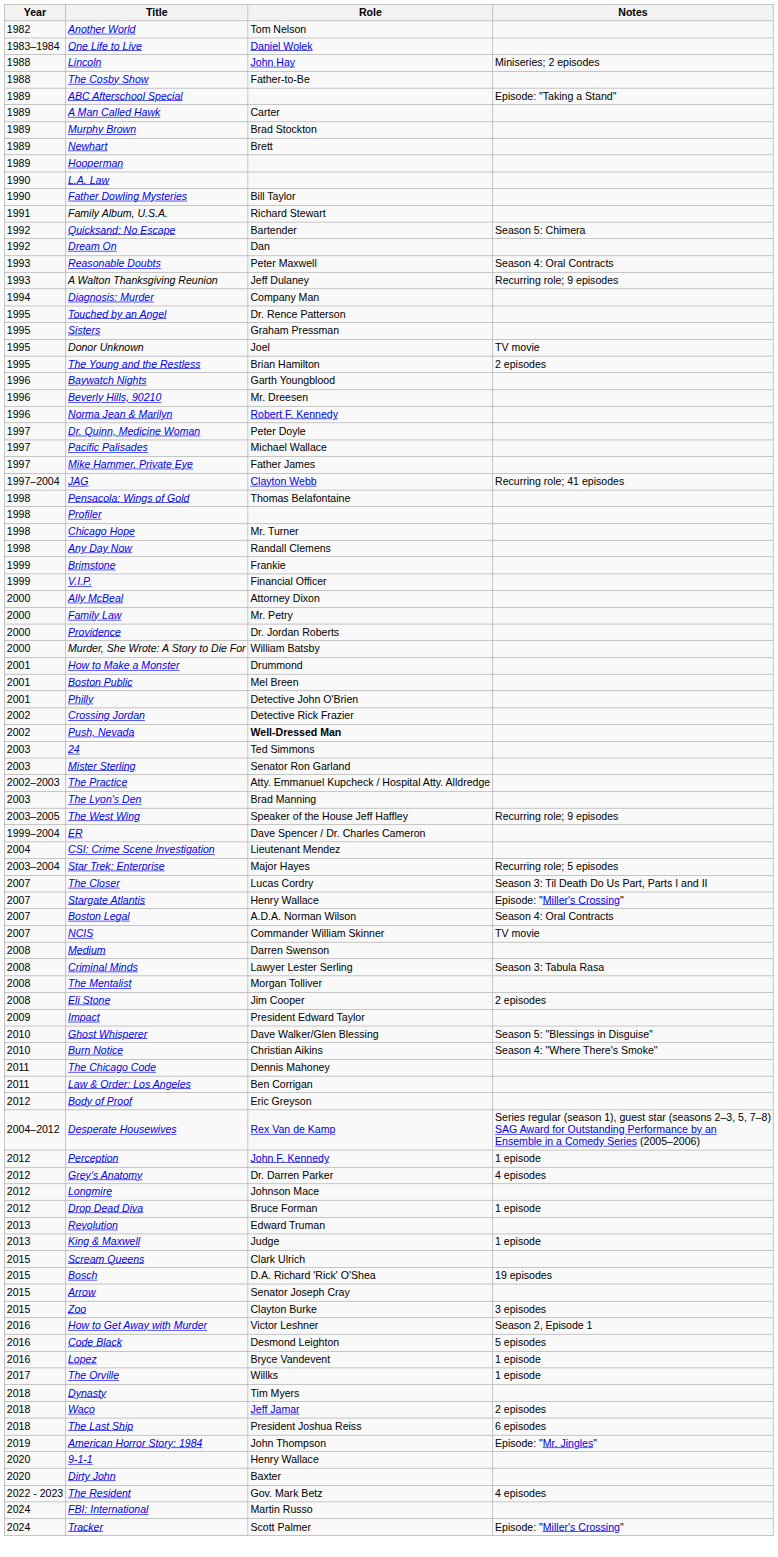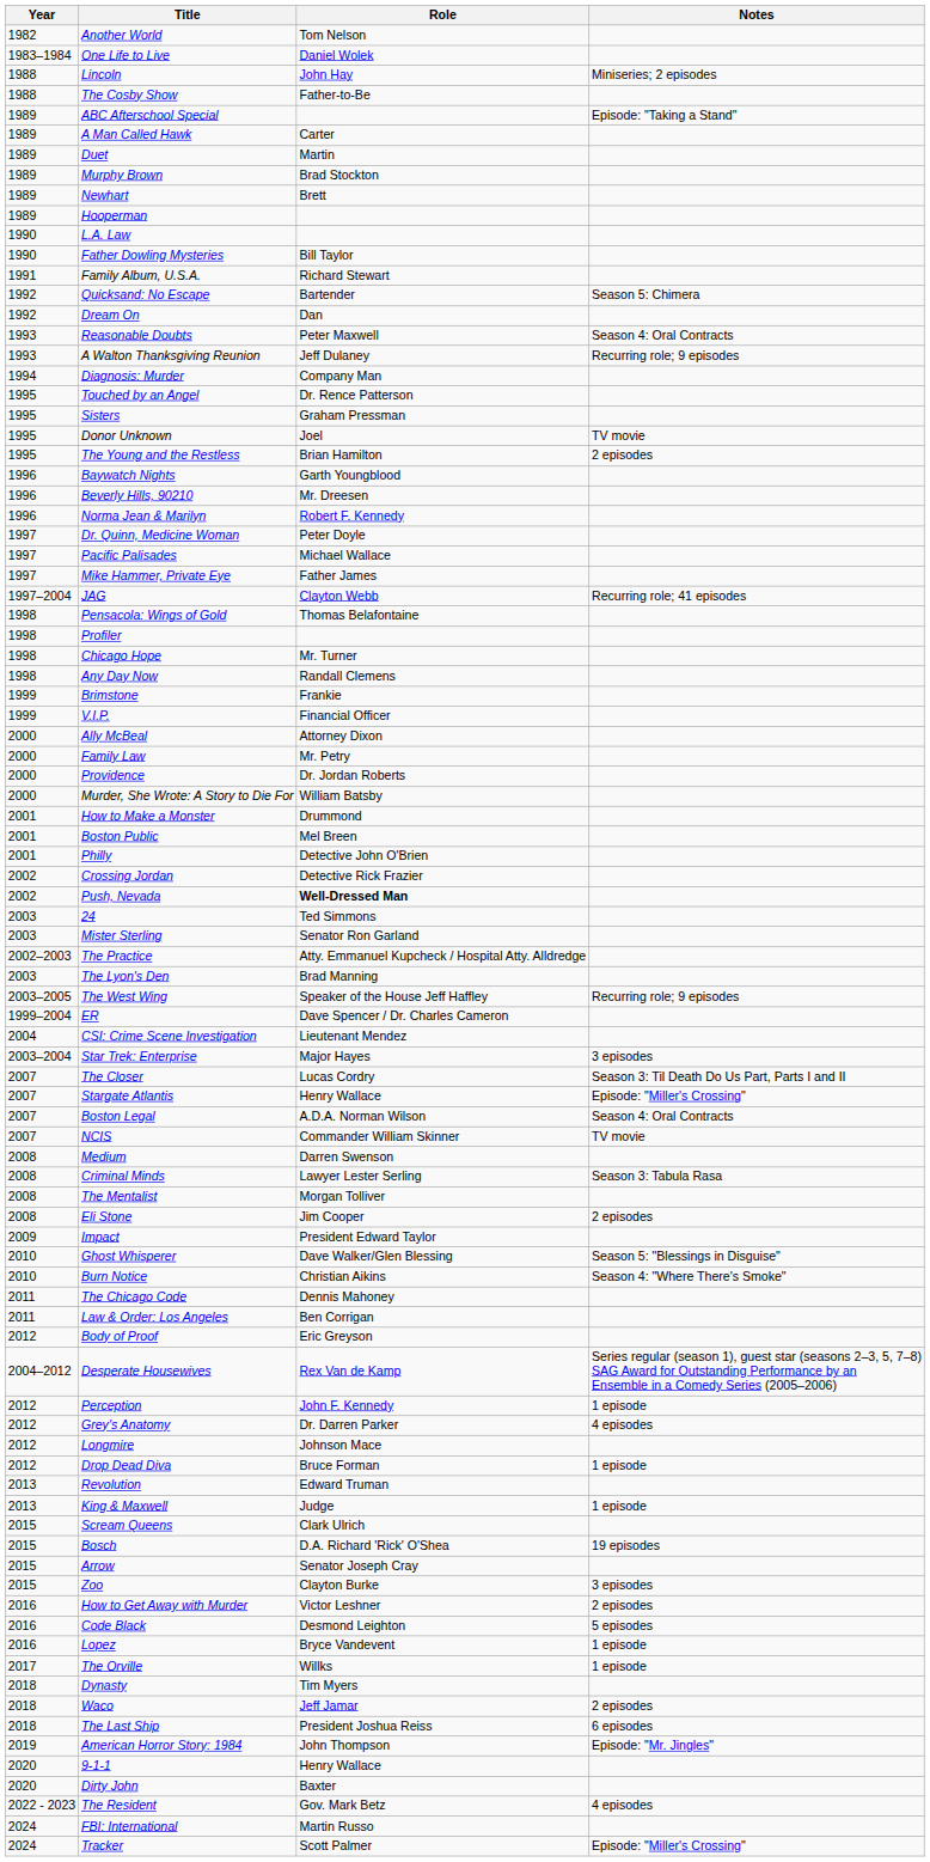 <table class="wikitable sortable">
 <tr>
 <th>Year</th>
 <th>Title</th>
 <th>Role</th>
 <th class="unsortable">Notes</th>
 </tr>
 <tr>
 <td>1982</td>
 <td><em><a href='#'>Another World</a></em></td>
 <td>Tom Nelson</td>
 <td></td>
 </tr>
 <tr>
 <td>1983–1984</td>
 <td><em><a href='#'>One Life to Live</a></em></td>
 <td><a href='#'>Daniel Wolek</a></td>
 <td></td>
 </tr>
 <tr>
 <td>1988</td>
 <td><em><a href='#'>Lincoln</a></em></td>
 <td><a href='#'>John Hay</a></td>
 <td>Miniseries; 2 episodes</td>
 </tr>
 <tr>
 <td>1988</td>
 <td><em><a href='#'>The Cosby Show</a></em></td>
 <td>Father-to-Be</td>
 <td></td>
 </tr>
 <tr>
 <td>1989</td>
 <td><em><a href='#'>ABC Afterschool Special</a></em></td>
 <td></td>
 <td>Episode: "Taking a Stand"</td>
 </tr>
 <tr>
 <td>1989</td>
 <td><em><a href='#'>A Man Called Hawk</a></em></td>
 <td>Carter</td>
+<td></td>
+</tr>
+<tr>
+<td>1989</td>
+<td><em><a href='#'>Duet</a></em></td>
+<td>Martin</td>
 <td></td>
 </tr>
 <tr>
 <td>1989</td>
 <td><em><a href='#'>Murphy Brown</a></em></td>
 <td>Brad Stockton</td>
 <td></td>
 </tr>
 <tr>
 <td>1989</td>
 <td><em><a href='#'>Newhart</a></em></td>
 <td>Brett</td>
 <td></td>
 </tr>
 <tr>
 <td>1989</td>
 <td><em><a href='#'>Hooperman</a></em></td>
 <td></td>
 <td></td>
 </tr>
 <tr>
 <td>1990</td>
 <td><em><a href='#'>L.A. Law</a></em></td>
 <td></td>
 <td></td>
 </tr>
 <tr>
 <td>1990</td>
 <td><em><a href='#'>Father Dowling Mysteries</a></em></td>
 <td>Bill Taylor</td>
 <td></td>
 </tr>
 <tr>
 <td>1991</td>
 <td><em>Family Album, U.S.A.</em></td>
 <td>Richard Stewart</td>
 <td></td>
 </tr>
 <tr>
 <td>1992</td>
 <td><em><a href='#'>Quicksand: No Escape</a></em></td>
 <td>Bartender</td>
 <td>Season 5: Chimera</td>
 </tr>
 <tr>
 <td>1992</td>
 <td><em><a href='#'>Dream On</a></em></td>
 <td>Dan</td>
 <td></td>
 </tr>
 <tr>
 <td>1993</td>
 <td><em><a href='#'>Reasonable Doubts</a></em></td>
 <td>Peter Maxwell</td>
 <td>Season 4: Oral Contracts</td>
 </tr>
 <tr>
 <td>1993</td>
 <td><em>A Walton Thanksgiving Reunion</em></td>
 <td>Jeff Dulaney</td>
 <td>Recurring role; 9 episodes</td>
 </tr>
 <tr>
 <td>1994</td>
 <td><em><a href='#'>Diagnosis: Murder</a></em></td>
 <td>Company Man</td>
 <td></td>
 </tr>
 <tr>
 <td>1995</td>
 <td><em><a href='#'>Touched by an Angel</a></em></td>
 <td>Dr. Rence Patterson</td>
 <td></td>
 </tr>
 <tr>
 <td>1995</td>
 <td><em><a href='#'>Sisters</a></em></td>
 <td>Graham Pressman</td>
 <td></td>
 </tr>
 <tr>
 <td>1995</td>
 <td><em>Donor Unknown</em></td>
 <td>Joel</td>
 <td>TV movie</td>
 </tr>
 <tr>
 <td>1995</td>
 <td><em><a href='#'>The Young and the Restless</a></em></td>
 <td>Brian Hamilton</td>
 <td>2 episodes</td>
 </tr>
 <tr>
 <td>1996</td>
 <td><em><a href='#'>Baywatch Nights</a></em></td>
 <td>Garth Youngblood</td>
 <td></td>
 </tr>
 <tr>
 <td>1996</td>
 <td><em><a href='#'>Beverly Hills, 90210</a></em></td>
 <td>Mr. Dreesen</td>
 <td></td>
 </tr>
 <tr>
 <td>1996</td>
 <td><em><a href='#'>Norma Jean & Marilyn</a></em></td>
 <td><a href='#'>Robert F. Kennedy</a></td>
 <td></td>
 </tr>
 <tr>
 <td>1997</td>
 <td><em><a href='#'>Dr. Quinn, Medicine Woman</a></em></td>
 <td>Peter Doyle</td>
 <td></td>
 </tr>
 <tr>
 <td>1997</td>
 <td><em><a href='#'>Pacific Palisades</a></em></td>
 <td>Michael Wallace</td>
 <td></td>
 </tr>
 <tr>
 <td>1997</td>
 <td><em><a href='#'>Mike Hammer, Private Eye</a></em></td>
 <td>Father James</td>
 <td></td>
 </tr>
 <tr>
 <td>1997–2004</td>
 <td><em><a href='#'>JAG</a></em></td>
 <td><a href='#'>Clayton Webb</a></td>
 <td>Recurring role; 41 episodes</td>
 </tr>
 <tr>
 <td>1998</td>
 <td><em><a href='#'>Pensacola: Wings of Gold</a></em></td>
 <td>Thomas Belafontaine</td>
 <td></td>
 </tr>
 <tr>
 <td>1998</td>
 <td><em><a href='#'>Profiler</a></em></td>
 <td></td>
 <td></td>
 </tr>
 <tr>
 <td>1998</td>
 <td><em><a href='#'>Chicago Hope</a></em></td>
 <td>Mr. Turner</td>
 <td></td>
 </tr>
 <tr>
 <td>1998</td>
 <td><em><a href='#'>Any Day Now</a></em></td>
 <td>Randall Clemens</td>
 <td></td>
 </tr>
 <tr>
 <td>1999</td>
 <td><em><a href='#'>Brimstone</a></em></td>
 <td>Frankie</td>
 <td></td>
 </tr>
 <tr>
 <td>1999</td>
 <td><em><a href='#'>V.I.P.</a></em></td>
 <td>Financial Officer</td>
 <td></td>
 </tr>
 <tr>
 <td>2000</td>
 <td><em><a href='#'>Ally McBeal</a></em></td>
 <td>Attorney Dixon</td>
 <td></td>
 </tr>
 <tr>
 <td>2000</td>
 <td><em><a href='#'>Family Law</a></em></td>
 <td>Mr. Petry</td>
 <td></td>
 </tr>
 <tr>
 <td>2000</td>
 <td><em><a href='#'>Providence</a></em></td>
 <td>Dr. Jordan Roberts</td>
 <td></td>
 </tr>
 <tr>
 <td>2000</td>
 <td><em>Murder, She Wrote: A Story to Die For</em></td>
 <td>William Batsby</td>
 <td></td>
 </tr>
 <tr>
 <td>2001</td>
 <td><em><a href='#'>How to Make a Monster</a></em></td>
 <td>Drummond</td>
 <td></td>
 </tr>
 <tr>
 <td>2001</td>
 <td><em><a href='#'>Boston Public</a></em></td>
 <td>Mel Breen</td>
 <td></td>
 </tr>
 <tr>
 <td>2001</td>
 <td><em><a href='#'>Philly</a></em></td>
 <td>Detective John O'Brien</td>
 <td></td>
 </tr>
 <tr>
 <td>2002</td>
 <td><em><a href='#'>Crossing Jordan</a></em></td>
 <td>Detective Rick Frazier</td>
 <td></td>
 </tr>
 <tr>
 <td>2002</td>
 <td><em><a href='#'>Push, Nevada</a></em></td>
 <td><strong>Well-Dressed Man</strong></td>
 <td></td>
 </tr>
 <tr>
 <td>2003</td>
 <td><em><a href='#'>24</a></em></td>
 <td>Ted Simmons</td>
 <td></td>
 </tr>
 <tr>
 <td>2003</td>
 <td><em><a href='#'>Mister Sterling</a></em></td>
 <td>Senator Ron Garland</td>
 <td></td>
 </tr>
 <tr>
 <td>2002–2003</td>
 <td><em><a href='#'>The Practice</a></em></td>
 <td>Atty. Emmanuel Kupcheck / Hospital Atty. Alldredge</td>
 <td></td>
 </tr>
 <tr>
 <td>2003</td>
 <td><em><a href='#'>The Lyon's Den</a></em></td>
 <td>Brad Manning</td>
 <td></td>
 </tr>
 <tr>
 <td>2003–2005</td>
 <td><em><a href='#'>The West Wing</a></em></td>
 <td>Speaker of the House Jeff Haffley</td>
 <td>Recurring role; 9 episodes</td>
 </tr>
 <tr>
 <td>1999–2004</td>
 <td><em><a href='#'>ER</a></em></td>
 <td>Dave Spencer / Dr. Charles Cameron</td>
 <td></td>
 </tr>
 <tr>
 <td>2004</td>
 <td><em><a href='#'>CSI: Crime Scene Investigation</a></em></td>
 <td>Lieutenant Mendez</td>
 <td></td>
 </tr>
 <tr>
 <td>2003–2004</td>
 <td><em><a href='#'>Star Trek: Enterprise</a></em></td>
 <td>Major Hayes</td>
-<td>Recurring role; 5 episodes</td>
+<td>3 episodes</td>
 </tr>
 <tr>
 <td>2007</td>
 <td><em><a href='#'>The Closer</a></em></td>
 <td>Lucas Cordry</td>
 <td>Season 3: Til Death Do Us Part, Parts I and II</td>
 </tr>
 <tr>
 <td>2007</td>
 <td><em><a href='#'>Stargate Atlantis</a></em></td>
 <td>Henry Wallace</td>
 <td>Episode: "<a href='#'>Miller's Crossing</a>"</td>
 </tr>
 <tr>
 <td>2007</td>
 <td><em><a href='#'>Boston Legal</a></em></td>
 <td>A.D.A. Norman Wilson</td>
 <td>Season 4: Oral Contracts</td>
 </tr>
 <tr>
 <td>2007</td>
 <td><em><a href='#'>NCIS</a></em></td>
 <td>Commander William Skinner</td>
 <td>TV movie</td>
 </tr>
 <tr>
 <td>2008</td>
 <td><em><a href='#'>Medium</a></em></td>
 <td>Darren Swenson</td>
 <td></td>
 </tr>
 <tr>
 <td>2008</td>
 <td><em><a href='#'>Criminal Minds</a></em></td>
 <td>Lawyer Lester Serling</td>
 <td>Season 3: Tabula Rasa</td>
 </tr>
 <tr>
 <td>2008</td>
 <td><em><a href='#'>The Mentalist</a></em></td>
 <td>Morgan Tolliver</td>
 <td></td>
 </tr>
 <tr>
 <td>2008</td>
 <td><em><a href='#'>Eli Stone</a></em></td>
 <td>Jim Cooper</td>
 <td>2 episodes</td>
 </tr>
 <tr>
 <td>2009</td>
 <td><em><a href='#'>Impact</a></em></td>
 <td>President Edward Taylor</td>
 <td></td>
 </tr>
 <tr>
 <td>2010</td>
 <td><em><a href='#'>Ghost Whisperer</a></em></td>
 <td>Dave Walker/Glen Blessing</td>
 <td>Season 5: "Blessings in Disguise"</td>
 </tr>
 <tr>
 <td>2010</td>
 <td><em><a href='#'>Burn Notice</a></em></td>
 <td>Christian Aikins</td>
 <td>Season 4: "Where There's Smoke"</td>
 </tr>
 <tr>
 <td>2011</td>
 <td><em><a href='#'>The Chicago Code</a></em></td>
 <td>Dennis Mahoney</td>
 <td></td>
 </tr>
 <tr>
 <td>2011</td>
 <td><em><a href='#'>Law & Order: Los Angeles</a></em></td>
 <td>Ben Corrigan</td>
 <td></td>
 </tr>
 <tr>
 <td>2012</td>
 <td><em><a href='#'>Body of Proof</a></em></td>
 <td>Eric Greyson</td>
 <td></td>
 </tr>
 <tr>
 <td>2004–2012</td>
 <td><em><a href='#'>Desperate Housewives</a></em></td>
 <td><a href='#'>Rex Van de Kamp</a></td>
 <td>Series regular (season 1), guest star (seasons 2–3, 5, 7–8)<br><a href='#'>SAG Award for Outstanding Performance by an</a><br><a href='#'>Ensemble in a Comedy Series</a> (2005–2006)</td>
 </tr>
 <tr>
 <td>2012</td>
 <td><em><a href='#'>Perception</a></em></td>
 <td><a href='#'>John F. Kennedy</a></td>
 <td>1 episode</td>
 </tr>
 <tr>
 <td>2012</td>
 <td><em><a href='#'>Grey's Anatomy</a></em></td>
 <td>Dr. Darren Parker</td>
 <td>4 episodes</td>
 </tr>
 <tr>
 <td>2012</td>
 <td><em><a href='#'>Longmire</a></em></td>
 <td>Johnson Mace</td>
 <td></td>
 </tr>
 <tr>
 <td>2012</td>
 <td><em><a href='#'>Drop Dead Diva</a></em></td>
 <td>Bruce Forman</td>
 <td>1 episode</td>
 </tr>
 <tr>
 <td>2013</td>
 <td><em><a href='#'>Revolution</a></em></td>
 <td>Edward Truman</td>
 <td></td>
 </tr>
 <tr>
 <td>2013</td>
 <td><em><a href='#'>King & Maxwell</a></em></td>
 <td>Judge</td>
 <td>1 episode</td>
 </tr>
 <tr>
 <td>2015</td>
 <td><em><a href='#'>Scream Queens</a></em></td>
 <td>Clark Ulrich</td>
 <td></td>
 </tr>
 <tr>
 <td>2015</td>
 <td><em><a href='#'>Bosch</a></em></td>
 <td>D.A. Richard 'Rick' O'Shea</td>
 <td>19 episodes</td>
 </tr>
 <tr>
 <td>2015</td>
 <td><em><a href='#'>Arrow</a></em></td>
 <td>Senator Joseph Cray</td>
 <td></td>
 </tr>
 <tr>
 <td>2015</td>
 <td><a href='#'><em>Zoo</em></a></td>
 <td>Clayton Burke</td>
 <td>3 episodes</td>
 </tr>
 <tr>
 <td>2016</td>
 <td><em><a href='#'>How to Get Away with Murder</a></em></td>
 <td>Victor Leshner</td>
-<td>Season 2, Episode 1</td>
+<td>2 episodes</td>
 </tr>
 <tr>
 <td>2016</td>
 <td><a href='#'><em>Code Black</em></a></td>
 <td>Desmond Leighton</td>
 <td>5 episodes</td>
 </tr>
 <tr>
 <td>2016</td>
 <td><a href='#'><em>Lopez</em></a></td>
 <td>Bryce Vandevent</td>
 <td>1 episode</td>
 </tr>
 <tr>
 <td>2017</td>
 <td><em><a href='#'>The Orville</a></em></td>
 <td>Willks</td>
 <td>1 episode</td>
 </tr>
 <tr>
 <td>2018</td>
 <td><em><a href='#'>Dynasty</a></em></td>
 <td>Tim Myers</td>
 <td></td>
 </tr>
 <tr>
 <td>2018</td>
 <td><em><a href='#'>Waco</a></em></td>
 <td><a href='#'>Jeff Jamar</a></td>
 <td>2 episodes</td>
 </tr>
 <tr>
 <td>2018</td>
 <td><a href='#'><em>The Last Ship</em></a></td>
 <td>President Joshua Reiss</td>
 <td>6 episodes</td>
 </tr>
 <tr>
 <td>2019</td>
 <td><em><a href='#'>American Horror Story: 1984</a></em></td>
 <td>John Thompson</td>
 <td>Episode: "<a href='#'>Mr. Jingles</a>"</td>
 </tr>
 <tr>
 <td>2020</td>
 <td><a href='#'><em>9-1-1</em></a></td>
 <td>Henry Wallace</td>
 <td></td>
 </tr>
 <tr>
 <td>2020</td>
 <td><a href='#'><em>Dirty John</em></a></td>
 <td>Baxter</td>
 <td></td>
 </tr>
 <tr>
 <td>2022 - 2023</td>
 <td><a href='#'><em>The Resident</em></a></td>
 <td>Gov. Mark Betz</td>
 <td>4 episodes</td>
 </tr>
 <tr>
 <td>2024</td>
 <td><em><a href='#'>FBI: International</a></em></td>
 <td>Martin Russo</td>
 <td></td>
 </tr>
 <tr>
 <td>2024</td>
 <td><a href='#'><em>Tracker</em></a></td>
 <td>Scott Palmer</td>
 <td>Episode: "<a href='#'>Miller's Crossing</a>"</td>
 </tr>
 </table>
